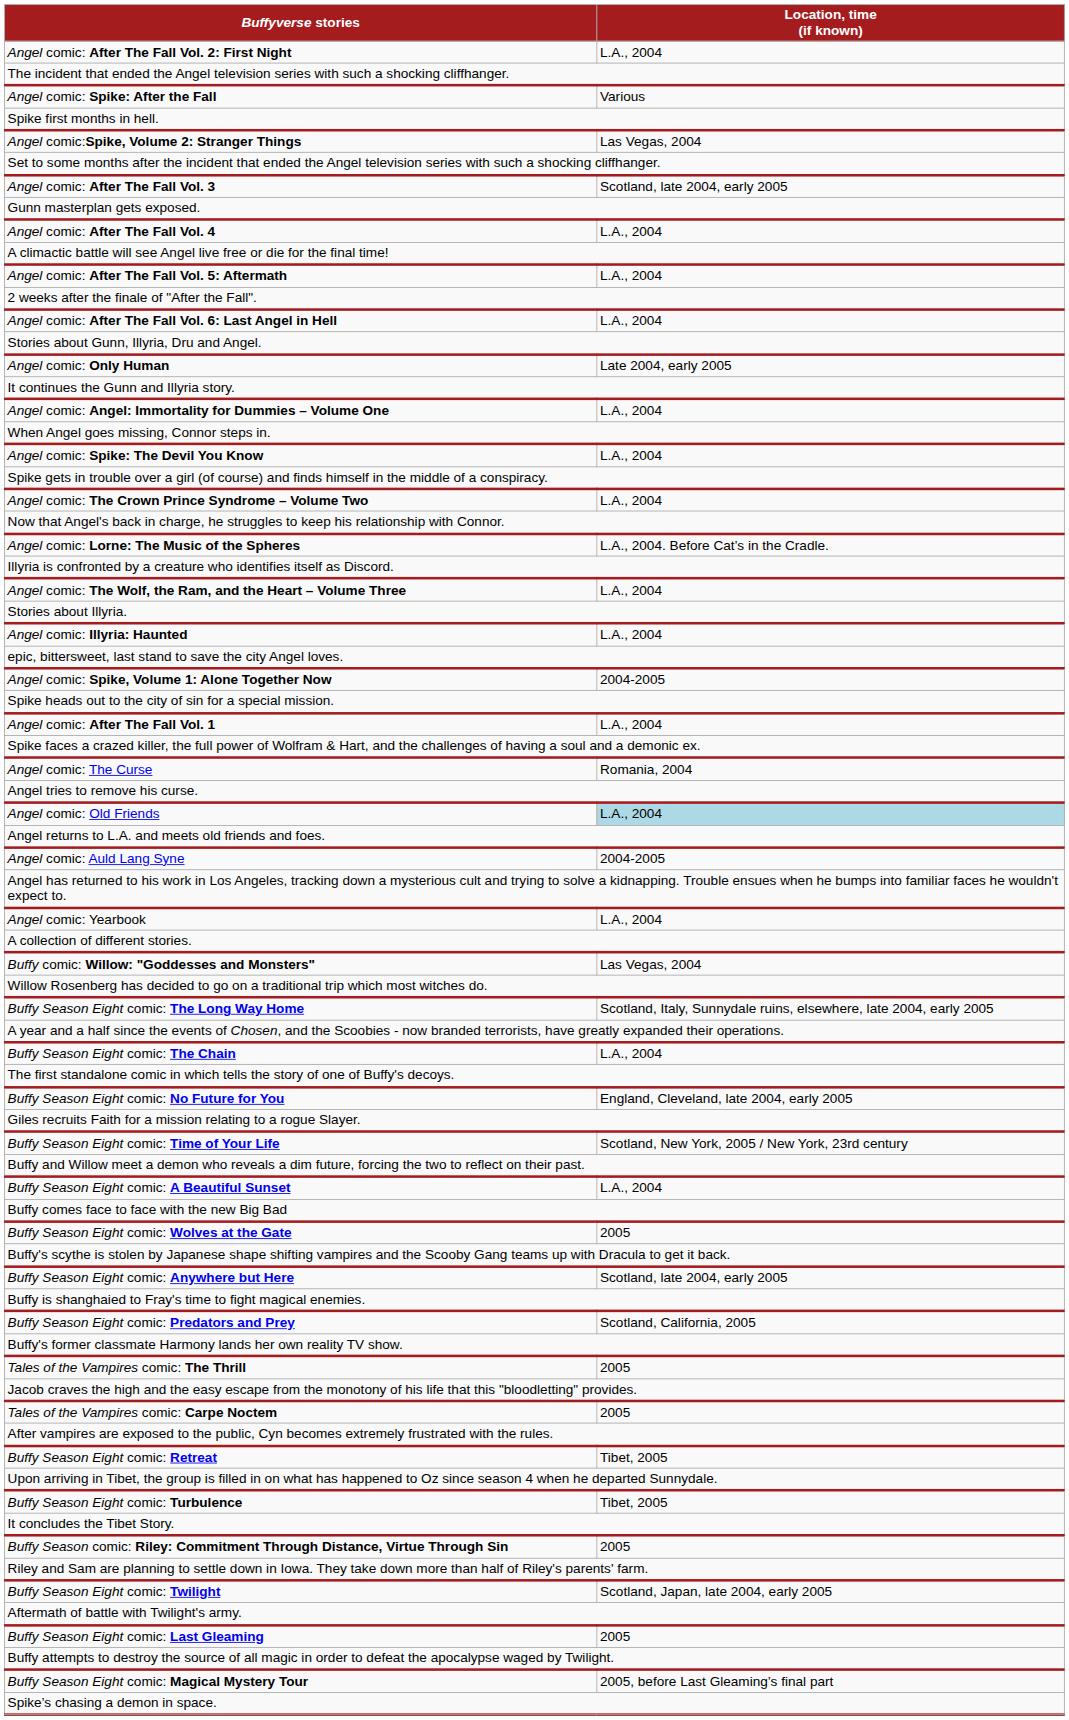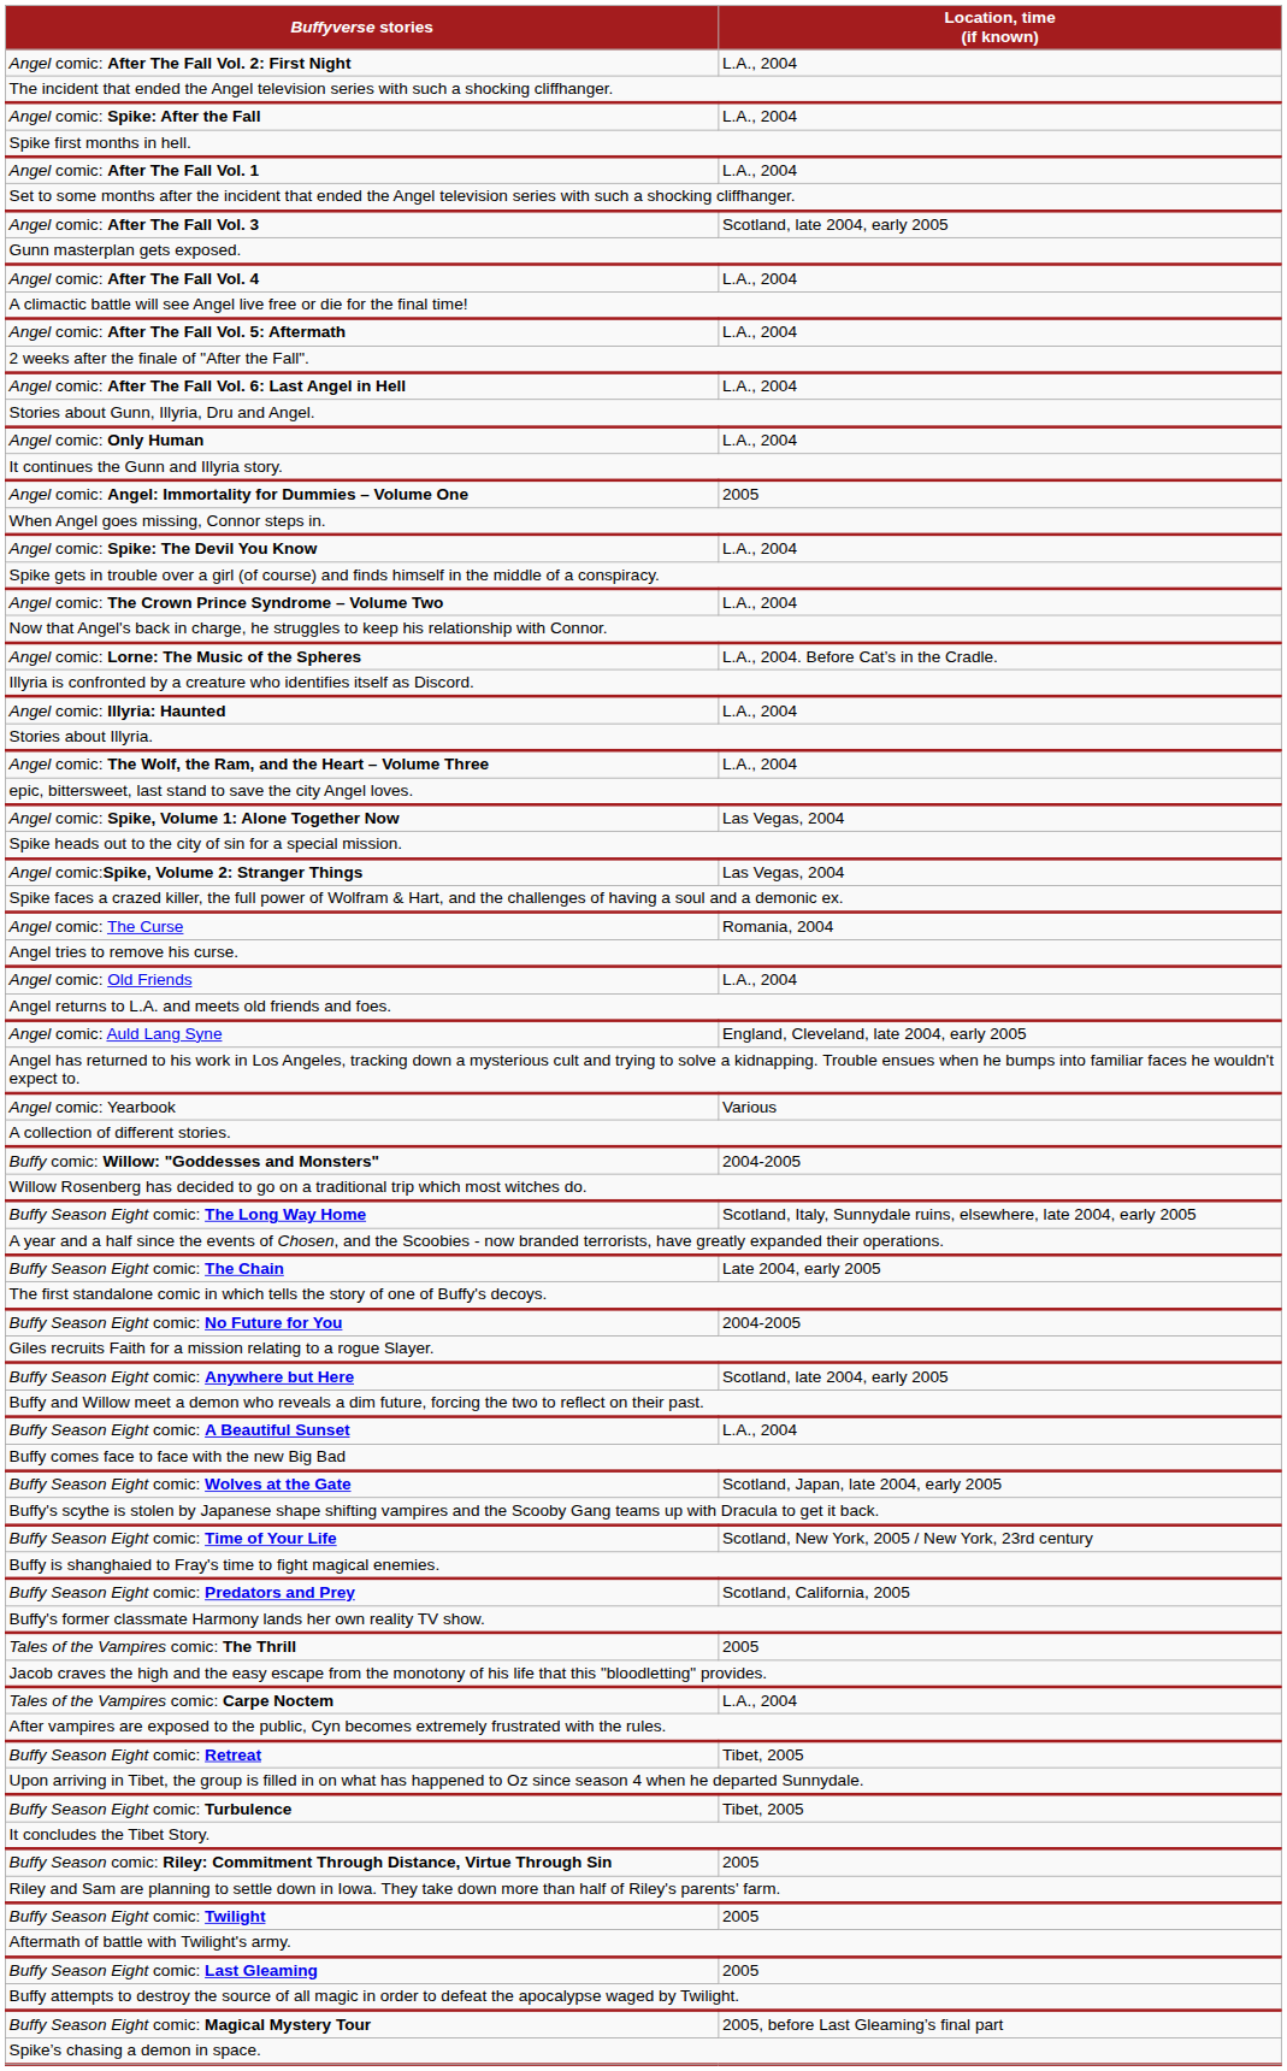 <table class="wikitable">
 <tr>
 <th style="background: #A41C1E; color: white;"><em>Buffyverse</em> stories</th>
 <th style="background: #A41C1E; color: white;"><strong>Location, time</strong><br>(if known)</th>
 </tr>
 <tr>
 <td><em>Angel</em> comic:  <strong>After The Fall Vol. 2: First Night</strong></td>
 <td>L.A., 2004</td>
 </tr>
 <tr>
 <td style="border-bottom: 3px solid #A41C1E;" colspan="2">The incident that ended the Angel television series with such a shocking cliffhanger.</td>
 </tr>
 <tr>
 <td><em>Angel</em> comic: <strong>Spike: After the Fall</strong></td>
-<td>Various</td>
+<td>L.A., 2004</td>
 </tr>
 <tr>
 <td style="border-bottom: 3px solid #A41C1E;" colspan="2">Spike first months in hell.</td>
 </tr>
 <tr>
-<td><em>Angel</em> comic:<strong>Spike, Volume 2: Stranger Things</strong></td>
-<td>Las Vegas, 2004</td>
+<td><em>Angel</em> comic: <strong>After The Fall Vol. 1</strong></td>
+<td>L.A., 2004</td>
 </tr>
 <tr>
 <td style="border-bottom: 3px solid #A41C1E;" colspan="2">Set to some months after the incident that ended the Angel television series with such a shocking cliffhanger.</td>
 </tr>
 <tr>
 <td><em>Angel</em> comic: <strong>After The Fall Vol. 3</strong></td>
 <td>Scotland, late 2004, early 2005</td>
 </tr>
 <tr>
 <td style="border-bottom: 3px solid #A41C1E;" colspan="2">Gunn masterplan gets exposed.</td>
 </tr>
 <tr>
 <td><em>Angel</em> comic: <strong>After The Fall Vol. 4</strong></td>
 <td>L.A., 2004</td>
 </tr>
 <tr>
 <td style="border-bottom: 3px solid #A41C1E;" colspan="2">A climactic battle will see Angel live free or die for the final time!</td>
 </tr>
 <tr>
 <td><em>Angel</em> comic: <strong>After The Fall Vol. 5: Aftermath</strong></td>
 <td>L.A., 2004</td>
 </tr>
 <tr>
 <td style="border-bottom: 3px solid #A41C1E;" colspan="2">2 weeks after the finale of "After the Fall".</td>
 </tr>
 <tr>
 <td><em>Angel</em> comic: <strong>After The Fall Vol. 6: Last Angel in Hell</strong></td>
 <td>L.A., 2004</td>
 </tr>
 <tr>
 <td style="border-bottom: 3px solid #A41C1E;" colspan="2">Stories about Gunn, Illyria, Dru and Angel.</td>
 </tr>
 <tr>
 <td><em>Angel</em> comic: <strong>Only Human</strong></td>
-<td>Late 2004, early 2005</td>
+<td>L.A., 2004</td>
 </tr>
 <tr>
 <td style="border-bottom: 3px solid #A41C1E;" colspan="2">It continues the Gunn and Illyria story.</td>
 </tr>
 <tr>
 <td><em>Angel</em> comic: <strong>Angel: Immortality for Dummies – Volume One</strong></td>
-<td>L.A., 2004</td>
+<td>2005</td>
 </tr>
 <tr>
 <td style="border-bottom: 3px solid #A41C1E;" colspan="2">When Angel goes missing, Connor steps in.</td>
 </tr>
 <tr>
 <td><em>Angel</em> comic: <strong>Spike: The Devil You Know</strong></td>
 <td>L.A., 2004</td>
 </tr>
 <tr>
 <td style="border-bottom: 3px solid #A41C1E;" colspan="2">Spike gets in trouble over a girl (of course) and finds himself in the middle of a conspiracy.</td>
 </tr>
 <tr>
 <td><em>Angel</em> comic: <strong>The Crown Prince Syndrome – Volume Two</strong></td>
 <td>L.A., 2004</td>
 </tr>
 <tr>
 <td style="border-bottom: 3px solid #A41C1E;" colspan="2">Now that Angel's back in charge, he struggles to keep his relationship with Connor.</td>
 </tr>
 <tr>
 <td><em>Angel</em> comic: <strong>Lorne: The Music of the Spheres</strong></td>
 <td>L.A., 2004. Before Cat’s in the Cradle.</td>
 </tr>
 <tr>
 <td style="border-bottom: 3px solid #A41C1E;" colspan="2">Illyria is confronted by a creature who identifies itself as Discord.</td>
 </tr>
 <tr>
-<td><em>Angel</em> comic: <strong>The Wolf, the Ram, and the Heart – Volume Three</strong></td>
+<td><em>Angel</em> comic: <strong>Illyria: Haunted</strong></td>
 <td>L.A., 2004</td>
 </tr>
 <tr>
 <td style="border-bottom: 3px solid #A41C1E;" colspan="2">Stories about Illyria.</td>
 </tr>
 <tr>
-<td><em>Angel</em> comic: <strong>Illyria: Haunted</strong></td>
+<td><em>Angel</em> comic: <strong>The Wolf, the Ram, and the Heart – Volume Three</strong></td>
 <td>L.A., 2004</td>
 </tr>
 <tr>
 <td style="border-bottom: 3px solid #A41C1E;" colspan="2">epic, bittersweet, last stand to save the city Angel loves.</td>
 </tr>
 <tr>
 <td><em>Angel</em> comic: <strong>Spike, Volume 1: Alone Together Now</strong></td>
-<td>2004-2005</td>
+<td>Las Vegas, 2004</td>
 </tr>
 <tr>
 <td style="border-bottom: 3px solid #A41C1E;" colspan="2">Spike heads out to the city of sin for a special mission.</td>
 </tr>
 <tr>
-<td><em>Angel</em> comic: <strong>After The Fall Vol. 1</strong></td>
-<td>L.A., 2004</td>
+<td><em>Angel</em> comic:<strong>Spike, Volume 2: Stranger Things</strong></td>
+<td>Las Vegas, 2004</td>
 </tr>
 <tr>
 <td style="border-bottom: 3px solid #A41C1E;" colspan="2">Spike faces a crazed killer, the full power of Wolfram & Hart, and the challenges of having a soul and a demonic ex.</td>
 </tr>
 <tr>
 <td><em>Angel</em> comic: <a href='#'>The Curse</a></td>
 <td>Romania, 2004</td>
 </tr>
 <tr>
 <td style="border-bottom: 3px solid #A41C1E;" colspan="2">Angel tries to remove his curse.</td>
 </tr>
 <tr>
 <td><em>Angel</em> comic: <a href='#'>Old Friends</a></td>
-<td style="background: lightblue;">L.A., 2004</td>
+<td>L.A., 2004</td>
 </tr>
 <tr>
 <td style="border-bottom: 3px solid #A41C1E;" colspan="2">Angel returns to L.A. and meets old friends and foes.</td>
 </tr>
 <tr>
 <td><em>Angel</em> comic: <a href='#'>Auld Lang Syne</a></td>
-<td>2004-2005</td>
+<td>England, Cleveland, late 2004, early 2005</td>
 </tr>
 <tr>
 <td style="border-bottom: 3px solid #A41C1E;" colspan="2">Angel has returned to his work in Los Angeles, tracking down a mysterious cult and trying to solve a kidnapping. Trouble ensues when he bumps into familiar faces he wouldn't expect to.</td>
 </tr>
 <tr>
 <td><em>Angel</em> comic: Yearbook</td>
-<td>L.A., 2004</td>
+<td>Various</td>
 </tr>
 <tr>
 <td style="border-bottom: 3px solid #A41C1E;" colspan="2">A collection of different stories.</td>
 </tr>
 <tr>
 <td><em>Buffy</em> comic: <strong>Willow: "Goddesses and Monsters"</strong></td>
-<td>Las Vegas, 2004</td>
+<td>2004-2005</td>
 </tr>
 <tr>
 <td style="border-bottom: 3px solid #A41C1E;" colspan="2">Willow Rosenberg has decided to go on a traditional trip which most witches do.</td>
 </tr>
 <tr>
 <td><em>Buffy Season Eight</em> comic: <strong><a href='#'>The Long Way Home</a></strong></td>
 <td>Scotland, Italy, Sunnydale ruins, elsewhere, late 2004, early 2005</td>
 </tr>
 <tr>
 <td style="border-bottom: 3px solid #A41C1E;" colspan="2">A year and a half since the events of <em>Chosen</em>, and the Scoobies - now branded terrorists, have greatly expanded their operations.</td>
 </tr>
 <tr>
 <td><em>Buffy Season Eight</em> comic: <strong><a href='#'>The Chain</a></strong></td>
-<td>L.A., 2004</td>
+<td>Late 2004, early 2005</td>
 </tr>
 <tr>
 <td style="border-bottom: 3px solid #A41C1E;" colspan="2">The first standalone comic in which tells the story of one of Buffy's decoys.</td>
 </tr>
 <tr>
 <td><em>Buffy Season Eight</em> comic: <strong><a href='#'>No Future for You</a></strong></td>
-<td>England, Cleveland, late 2004, early 2005</td>
+<td>2004-2005</td>
 </tr>
 <tr>
 <td style="border-bottom: 3px solid #A41C1E;" colspan="2">Giles recruits Faith for a mission relating to a rogue Slayer.</td>
 </tr>
 <tr>
-<td><em>Buffy Season Eight</em> comic: <strong><a href='#'>Time of Your Life</a></strong></td>
-<td>Scotland, New York, 2005 / New York, 23rd century</td>
+<td><em>Buffy Season Eight</em> comic: <strong><a href='#'>Anywhere but Here</a></strong></td>
+<td>Scotland, late 2004, early 2005</td>
 </tr>
 <tr>
 <td style="border-bottom: 3px solid #A41C1E;" colspan="2">Buffy and Willow meet a demon who reveals a dim future, forcing the two to reflect on their past.</td>
 </tr>
 <tr>
 <td><em>Buffy Season Eight</em> comic: <strong><a href='#'>A Beautiful Sunset</a></strong></td>
 <td>L.A., 2004</td>
 </tr>
 <tr>
 <td style="border-bottom: 3px solid #A41C1E;" colspan="2">Buffy comes face to face with the new Big Bad</td>
 </tr>
 <tr>
 <td><em>Buffy Season Eight</em> comic: <strong><a href='#'>Wolves at the Gate</a></strong></td>
-<td>2005</td>
+<td>Scotland, Japan, late 2004, early 2005</td>
 </tr>
 <tr>
 <td style="border-bottom: 3px solid #A41C1E;" colspan="2">Buffy's scythe is stolen by Japanese shape shifting vampires and the Scooby Gang teams up with Dracula to get it back.</td>
 </tr>
 <tr>
-<td><em>Buffy Season Eight</em> comic: <strong><a href='#'>Anywhere but Here</a></strong></td>
-<td>Scotland, late 2004, early 2005</td>
+<td><em>Buffy Season Eight</em> comic: <strong><a href='#'>Time of Your Life</a></strong></td>
+<td>Scotland, New York, 2005 / New York, 23rd century</td>
 </tr>
 <tr>
 <td style="border-bottom: 3px solid #A41C1E;" colspan="2">Buffy is shanghaied to Fray's time to fight magical enemies.</td>
 </tr>
 <tr>
 <td><em>Buffy Season Eight</em> comic: <strong><a href='#'>Predators and Prey</a></strong></td>
 <td>Scotland, California, 2005</td>
 </tr>
 <tr>
 <td style="border-bottom: 3px solid #A41C1E;" colspan="2">Buffy's former classmate Harmony lands her own reality TV show.</td>
 </tr>
 <tr>
 <td><em>Tales of the Vampires</em> comic: <strong>The Thrill</strong></td>
 <td>2005</td>
 </tr>
 <tr>
 <td style="border-bottom: 3px solid #A41C1E;" colspan="2">Jacob craves the high and the easy escape from the monotony of his life that this "bloodletting" provides.</td>
 </tr>
 <tr>
 <td><em>Tales of the Vampires</em> comic: <strong>Carpe Noctem</strong></td>
-<td>2005</td>
+<td>L.A., 2004</td>
 </tr>
 <tr>
 <td style="border-bottom: 3px solid #A41C1E;" colspan="2">After vampires are exposed to the public, Cyn becomes extremely frustrated with the rules.</td>
 </tr>
 <tr>
 <td><em>Buffy Season Eight</em> comic: <strong><a href='#'>Retreat</a></strong></td>
 <td>Tibet, 2005</td>
 </tr>
 <tr>
 <td style="border-bottom: 3px solid #A41C1E;" colspan="2">Upon arriving in Tibet, the group is filled in on what has happened to Oz since season 4 when he departed Sunnydale.</td>
 </tr>
 <tr>
 <td><em>Buffy Season Eight</em> comic: <strong>Turbulence</strong></td>
 <td>Tibet, 2005</td>
 </tr>
 <tr>
 <td style="border-bottom: 3px solid #A41C1E;" colspan="2">It concludes the Tibet Story.</td>
 </tr>
 <tr>
 <td><em>Buffy Season </em> comic: <strong>Riley: Commitment Through Distance, Virtue Through Sin</strong></td>
 <td>2005</td>
 </tr>
 <tr>
 <td style="border-bottom: 3px solid #A41C1E;" colspan="2">Riley and Sam are planning to settle down in Iowa. They take down more than half of Riley's parents' farm.</td>
 </tr>
 <tr>
 <td><em>Buffy Season Eight</em> comic: <strong><a href='#'>Twilight</a></strong></td>
-<td>Scotland, Japan, late 2004, early 2005</td>
+<td>2005</td>
 </tr>
 <tr>
 <td style="border-bottom: 3px solid #A41C1E;" colspan="2">Aftermath of battle with Twilight's army.</td>
 </tr>
 <tr>
 <td><em>Buffy Season Eight</em> comic: <strong> <a href='#'>Last Gleaming</a></strong></td>
 <td>2005</td>
 </tr>
 <tr>
 <td style="border-bottom: 3px solid #A41C1E;" colspan="2">Buffy attempts to destroy the source of all magic in order to defeat the apocalypse waged by Twilight.</td>
 </tr>
 <tr>
 <td><em>Buffy Season Eight</em> comic: <strong>Magical Mystery Tour</strong></td>
 <td>2005, before Last Gleaming’s final part</td>
 </tr>
 <tr>
 <td style="border-bottom: 3px solid #A41C1E;" colspan="2">Spike’s chasing a demon in space.</td>
 </tr>
 <tr>
 </tr>
 </table>
